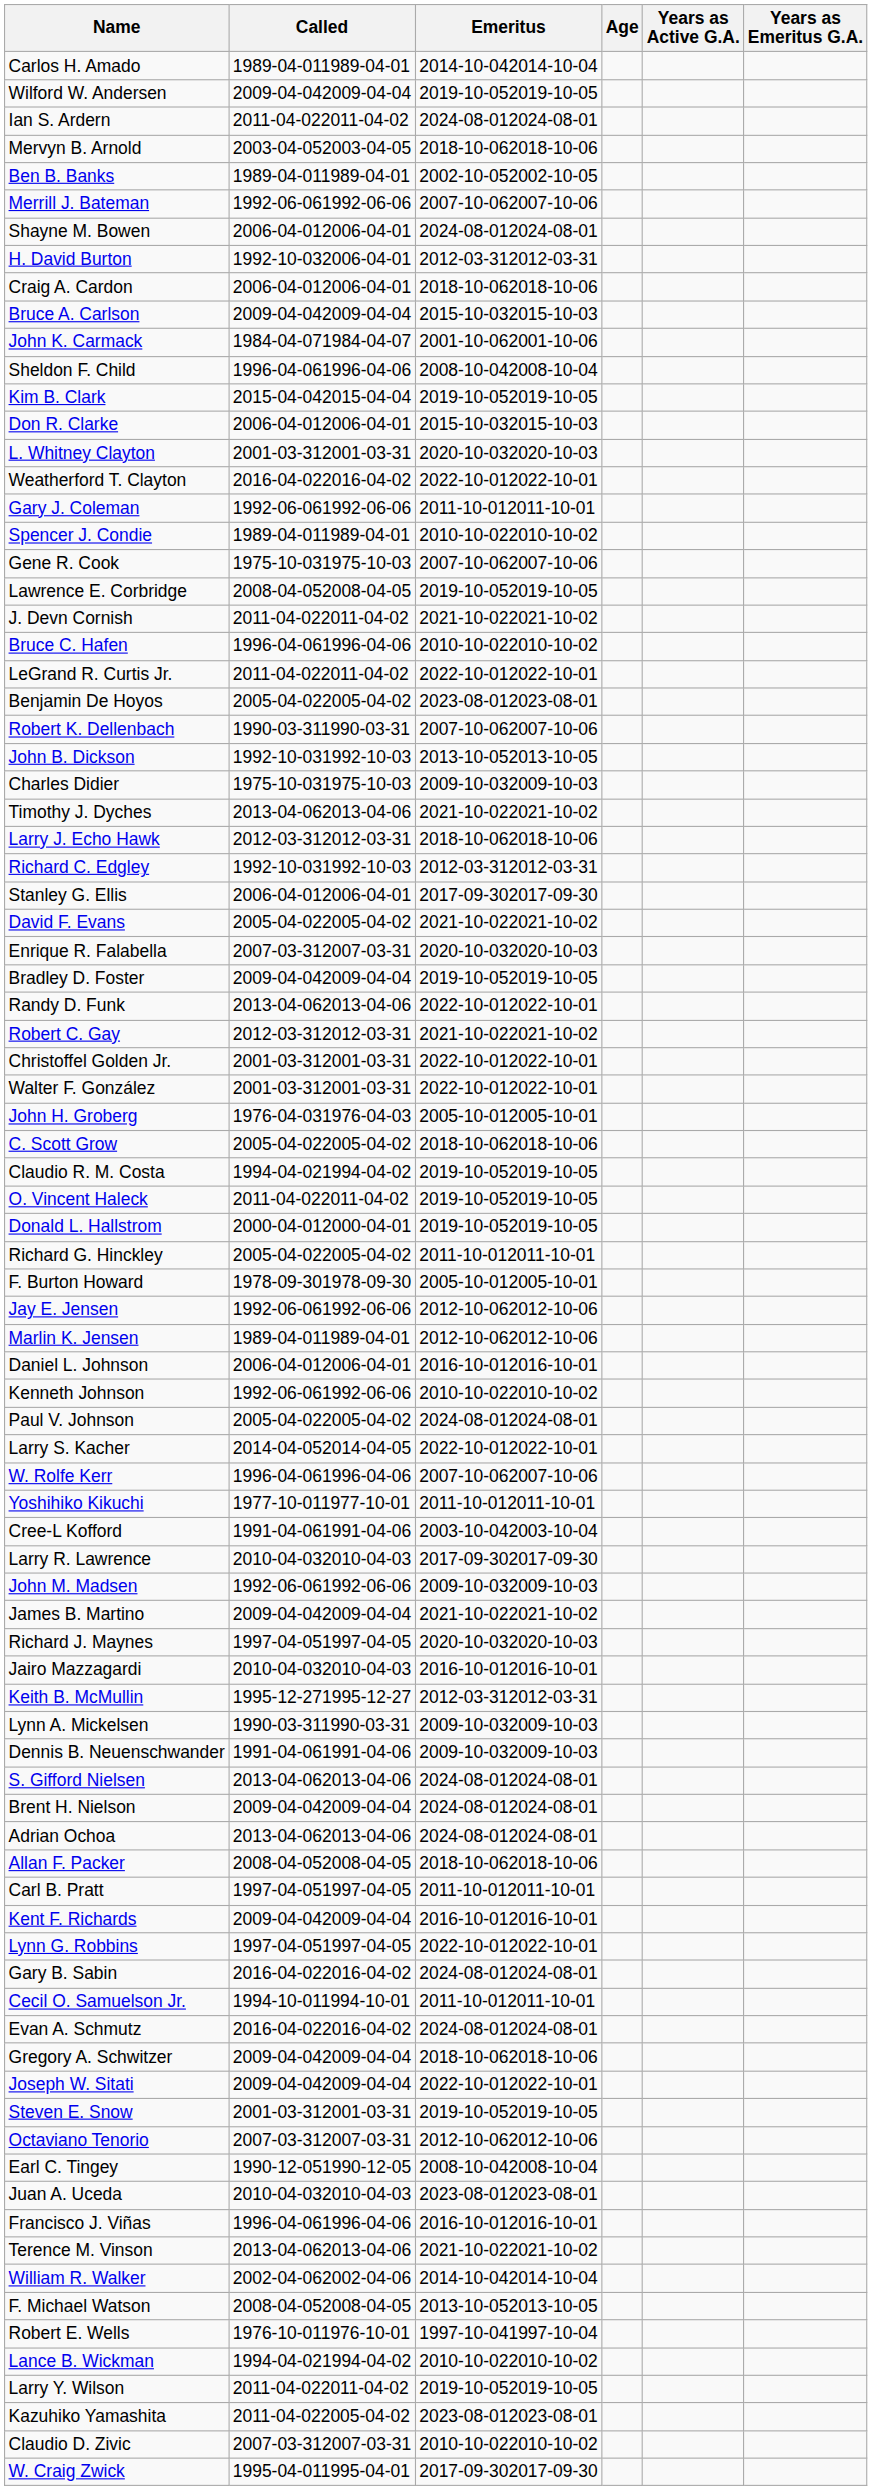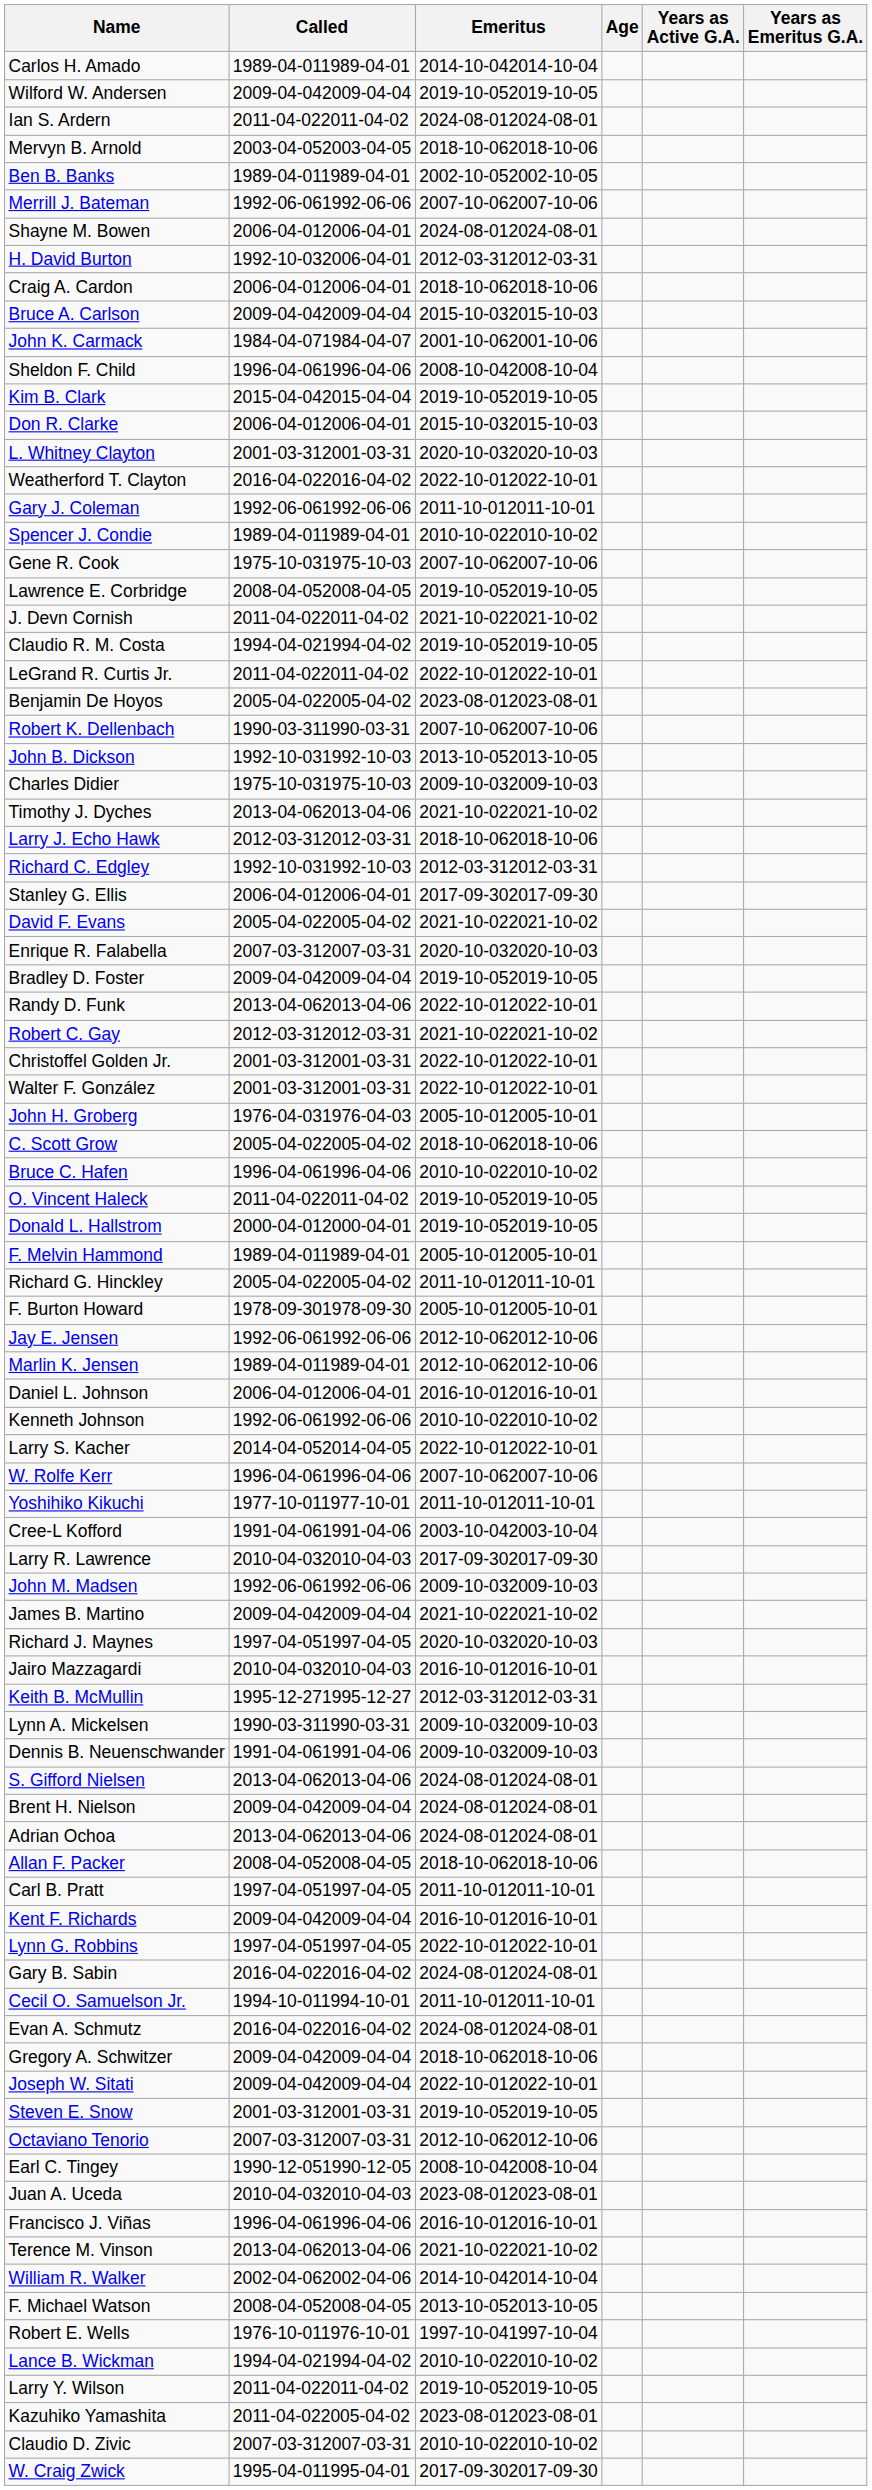 <table class="wikitable sortable">
 <tr>
 <th>Name</th>
 <th>Called </th>
 <th>Emeritus </th>
 <th>Age</th>
 <th>Years as<br>Active G.A.</th>
 <th>Years as<br>Emeritus G.A.</th>
 </tr>
 <tr>
 <td>Carlos H. Amado</td>
 <td><span>1989-04-01</span>1989-04-01</td>
 <td><span>2014-10-04</span>2014-10-04</td>
 <td></td>
 <td></td>
 <td></td>
 </tr>
 <tr>
 <td>Wilford W. Andersen</td>
 <td><span>2009-04-04</span>2009-04-04</td>
 <td><span>2019-10-05</span>2019-10-05</td>
 <td></td>
 <td></td>
 <td></td>
 </tr>
 <tr>
 <td>Ian S. Ardern</td>
 <td><span>2011-04-02</span>2011-04-02</td>
 <td><span>2024-08-01</span>2024-08-01</td>
 <td></td>
 <td></td>
 <td></td>
 </tr>
 <tr>
 <td>Mervyn B. Arnold</td>
 <td><span>2003-04-05</span>2003-04-05</td>
 <td><span>2018-10-06</span>2018-10-06</td>
 <td></td>
 <td></td>
 <td></td>
 </tr>
 <tr>
 <td><a href='#'>Ben B. Banks</a></td>
 <td><span>1989-04-01</span>1989-04-01</td>
 <td><span>2002-10-05</span>2002-10-05</td>
 <td></td>
 <td></td>
 <td></td>
 </tr>
 <tr>
 <td><a href='#'>Merrill J. Bateman</a></td>
 <td><span>1992-06-06</span>1992-06-06</td>
 <td><span>2007-10-06</span>2007-10-06</td>
 <td></td>
 <td></td>
 <td></td>
 </tr>
 <tr>
 <td>Shayne M. Bowen</td>
 <td><span>2006-04-01</span>2006-04-01</td>
 <td><span>2024-08-01</span>2024-08-01</td>
 <td></td>
 <td></td>
 <td></td>
 </tr>
 <tr>
 <td><a href='#'>H. David Burton</a></td>
 <td><span>1992-10-03</span>2006-04-01</td>
 <td><span>2012-03-31</span>2012-03-31</td>
 <td></td>
 <td></td>
 <td></td>
 </tr>
 <tr>
 <td>Craig A. Cardon</td>
 <td><span>2006-04-01</span>2006-04-01</td>
 <td><span>2018-10-06</span>2018-10-06</td>
 <td></td>
 <td></td>
 <td></td>
 </tr>
 <tr>
 <td><a href='#'>Bruce A. Carlson</a></td>
 <td><span>2009-04-04</span>2009-04-04</td>
 <td><span>2015-10-03</span>2015-10-03</td>
 <td></td>
 <td></td>
 <td></td>
 </tr>
 <tr>
 <td><a href='#'>John K. Carmack</a></td>
 <td><span>1984-04-07</span>1984-04-07</td>
 <td><span>2001-10-06</span>2001-10-06</td>
 <td></td>
 <td></td>
 <td></td>
 </tr>
 <tr>
 <td>Sheldon F. Child</td>
 <td><span>1996-04-06</span>1996-04-06</td>
 <td><span>2008-10-04</span>2008-10-04</td>
 <td></td>
 <td></td>
 <td></td>
 </tr>
 <tr>
 <td><a href='#'>Kim B. Clark</a></td>
 <td><span>2015-04-04</span>2015-04-04</td>
 <td><span>2019-10-05</span>2019-10-05</td>
 <td></td>
 <td></td>
 <td></td>
 </tr>
 <tr>
 <td><a href='#'>Don R. Clarke</a></td>
 <td><span>2006-04-01</span>2006-04-01</td>
 <td><span>2015-10-03</span>2015-10-03</td>
 <td></td>
 <td></td>
 <td></td>
 </tr>
 <tr>
 <td><a href='#'>L. Whitney Clayton</a></td>
 <td><span>2001-03-31</span>2001-03-31</td>
 <td><span>2020-10-03</span>2020-10-03</td>
 <td></td>
 <td></td>
 <td></td>
 </tr>
 <tr>
 <td>Weatherford T. Clayton</td>
 <td><span>2016-04-02</span>2016-04-02</td>
 <td><span>2022-10-01</span>2022-10-01</td>
 <td></td>
 <td></td>
 <td></td>
 </tr>
 <tr>
 <td><a href='#'>Gary J. Coleman</a></td>
 <td><span>1992-06-06</span>1992-06-06</td>
 <td><span>2011-10-01</span>2011-10-01</td>
 <td></td>
 <td></td>
 <td></td>
 </tr>
 <tr>
 <td><a href='#'>Spencer J. Condie</a></td>
 <td><span>1989-04-01</span>1989-04-01</td>
 <td><span>2010-10-02</span>2010-10-02</td>
 <td></td>
 <td></td>
 <td></td>
 </tr>
 <tr>
 <td>Gene R. Cook</td>
 <td><span>1975-10-03</span>1975-10-03</td>
 <td><span>2007-10-06</span>2007-10-06</td>
 <td></td>
 <td></td>
 <td></td>
 </tr>
 <tr>
 <td>Lawrence E. Corbridge</td>
 <td><span>2008-04-05</span>2008-04-05</td>
 <td><span>2019-10-05</span>2019-10-05</td>
 <td></td>
 <td></td>
 <td></td>
 </tr>
 <tr>
 <td>J. Devn Cornish</td>
 <td><span>2011-04-02</span>2011-04-02</td>
 <td><span>2021-10-02</span>2021-10-02</td>
 <td></td>
 <td></td>
 <td></td>
 </tr>
 <tr>
-<td><a href='#'>Bruce C. Hafen</a></td>
-<td><span>1996-04-06</span>1996-04-06</td>
-<td><span>2010-10-02</span>2010-10-02</td>
+<td>Claudio R. M. Costa</td>
+<td><span>1994-04-02</span>1994-04-02</td>
+<td><span>2019-10-05</span>2019-10-05</td>
 <td></td>
 <td></td>
 <td></td>
 </tr>
 <tr>
 <td>LeGrand R. Curtis Jr.</td>
 <td><span>2011-04-02</span>2011-04-02</td>
 <td><span>2022-10-01</span>2022-10-01</td>
 <td></td>
 <td></td>
 <td></td>
 </tr>
 <tr>
 <td>Benjamin De Hoyos</td>
 <td><span>2005-04-02</span>2005-04-02</td>
 <td><span>2023-08-01</span>2023-08-01</td>
 <td></td>
 <td></td>
 <td></td>
 </tr>
 <tr>
 <td><a href='#'>Robert K. Dellenbach</a></td>
 <td><span>1990-03-31</span>1990-03-31</td>
 <td><span>2007-10-06</span>2007-10-06</td>
 <td></td>
 <td></td>
 <td></td>
 </tr>
 <tr>
 <td><a href='#'>John B. Dickson</a></td>
 <td><span>1992-10-03</span>1992-10-03</td>
 <td><span>2013-10-05</span>2013-10-05</td>
 <td></td>
 <td></td>
 <td></td>
 </tr>
 <tr>
 <td>Charles Didier</td>
 <td><span>1975-10-03</span>1975-10-03</td>
 <td><span>2009-10-03</span>2009-10-03</td>
 <td></td>
 <td></td>
 <td></td>
 </tr>
 <tr>
 <td>Timothy J. Dyches</td>
 <td><span>2013-04-06</span>2013-04-06</td>
 <td><span>2021-10-02</span>2021-10-02</td>
 <td></td>
 <td></td>
 <td></td>
 </tr>
 <tr>
 <td><a href='#'>Larry J. Echo Hawk</a></td>
 <td><span>2012-03-31</span>2012-03-31</td>
 <td><span>2018-10-06</span>2018-10-06</td>
 <td></td>
 <td></td>
 <td></td>
 </tr>
 <tr>
 <td><a href='#'>Richard C. Edgley</a></td>
 <td><span>1992-10-03</span>1992-10-03</td>
 <td><span>2012-03-31</span>2012-03-31</td>
 <td></td>
 <td></td>
 <td></td>
 </tr>
 <tr>
 <td>Stanley G. Ellis</td>
 <td><span>2006-04-01</span>2006-04-01</td>
 <td><span>2017-09-30</span>2017-09-30</td>
 <td></td>
 <td></td>
 <td></td>
 </tr>
 <tr>
 <td><a href='#'>David F. Evans</a></td>
 <td><span>2005-04-02</span>2005-04-02</td>
 <td><span>2021-10-02</span>2021-10-02</td>
 <td></td>
 <td></td>
 <td></td>
 </tr>
 <tr>
 <td>Enrique R. Falabella</td>
 <td><span>2007-03-31</span>2007-03-31</td>
 <td><span>2020-10-03</span>2020-10-03</td>
 <td></td>
 <td></td>
 <td></td>
 </tr>
 <tr>
 <td>Bradley D. Foster</td>
 <td><span>2009-04-04</span>2009-04-04</td>
 <td><span>2019-10-05</span>2019-10-05</td>
 <td></td>
 <td></td>
 <td></td>
 </tr>
 <tr>
 <td>Randy D. Funk</td>
 <td><span>2013-04-06</span>2013-04-06</td>
 <td><span>2022-10-01</span>2022-10-01</td>
 <td></td>
 <td></td>
 <td></td>
 </tr>
 <tr>
 <td><a href='#'>Robert C. Gay</a></td>
 <td><span>2012-03-31</span>2012-03-31</td>
 <td><span>2021-10-02</span>2021-10-02</td>
 <td></td>
 <td></td>
 <td></td>
 </tr>
 <tr>
 <td>Christoffel Golden Jr.</td>
 <td><span>2001-03-31</span>2001-03-31</td>
 <td><span>2022-10-01</span>2022-10-01</td>
 <td></td>
 <td></td>
 <td></td>
 </tr>
 <tr>
 <td>Walter F. González</td>
 <td><span>2001-03-31</span>2001-03-31</td>
 <td><span>2022-10-01</span>2022-10-01</td>
 <td></td>
 <td></td>
 <td></td>
 </tr>
 <tr>
 <td><a href='#'>John H. Groberg</a></td>
 <td><span>1976-04-03</span>1976-04-03</td>
 <td><span>2005-10-01</span>2005-10-01</td>
 <td></td>
 <td></td>
 <td></td>
 </tr>
 <tr>
 <td><a href='#'>C. Scott Grow</a></td>
 <td><span>2005-04-02</span>2005-04-02</td>
 <td><span>2018-10-06</span>2018-10-06</td>
 <td></td>
 <td></td>
 <td></td>
 </tr>
 <tr>
-<td>Claudio R. M. Costa</td>
-<td><span>1994-04-02</span>1994-04-02</td>
-<td><span>2019-10-05</span>2019-10-05</td>
+<td><a href='#'>Bruce C. Hafen</a></td>
+<td><span>1996-04-06</span>1996-04-06</td>
+<td><span>2010-10-02</span>2010-10-02</td>
 <td></td>
 <td></td>
 <td></td>
 </tr>
 <tr>
 <td><a href='#'>O. Vincent Haleck</a></td>
 <td><span>2011-04-02</span>2011-04-02</td>
 <td><span>2019-10-05</span>2019-10-05</td>
 <td></td>
 <td></td>
 <td></td>
 </tr>
 <tr>
 <td><a href='#'>Donald L. Hallstrom</a></td>
 <td><span>2000-04-01</span>2000-04-01</td>
 <td><span>2019-10-05</span>2019-10-05</td>
+<td></td>
+<td></td>
+<td></td>
+</tr>
+<tr>
+<td><a href='#'>F. Melvin Hammond</a></td>
+<td><span>1989-04-01</span>1989-04-01</td>
+<td><span>2005-10-01</span>2005-10-01</td>
 <td></td>
 <td></td>
 <td></td>
 </tr>
 <tr>
 <td>Richard G. Hinckley</td>
 <td><span>2005-04-02</span>2005-04-02</td>
 <td><span>2011-10-01</span>2011-10-01</td>
 <td></td>
 <td></td>
 <td></td>
 </tr>
 <tr>
 <td>F. Burton Howard</td>
 <td><span>1978-09-30</span>1978-09-30</td>
 <td><span>2005-10-01</span>2005-10-01</td>
 <td></td>
 <td></td>
 <td></td>
 </tr>
 <tr>
 <td><a href='#'>Jay E. Jensen</a></td>
 <td><span>1992-06-06</span>1992-06-06</td>
 <td><span>2012-10-06</span>2012-10-06</td>
 <td></td>
 <td></td>
 <td></td>
 </tr>
 <tr>
 <td><a href='#'>Marlin K. Jensen</a></td>
 <td><span>1989-04-01</span>1989-04-01</td>
 <td><span>2012-10-06</span>2012-10-06</td>
 <td></td>
 <td></td>
 <td></td>
 </tr>
 <tr>
 <td>Daniel L. Johnson</td>
 <td><span>2006-04-01</span>2006-04-01</td>
 <td><span>2016-10-01</span>2016-10-01</td>
 <td></td>
 <td></td>
 <td></td>
 </tr>
 <tr>
 <td>Kenneth Johnson</td>
 <td><span>1992-06-06</span>1992-06-06</td>
 <td><span>2010-10-02</span>2010-10-02</td>
-<td></td>
-<td></td>
-<td></td>
-</tr>
-<tr>
-<td>Paul V. Johnson</td>
-<td><span>2005-04-02</span>2005-04-02</td>
-<td><span>2024-08-01</span>2024-08-01</td>
 <td></td>
 <td></td>
 <td></td>
 </tr>
 <tr>
 <td>Larry S. Kacher</td>
 <td><span>2014-04-05</span>2014-04-05</td>
 <td><span>2022-10-01</span>2022-10-01</td>
 <td></td>
 <td></td>
 <td></td>
 </tr>
 <tr>
 <td><a href='#'>W. Rolfe Kerr</a></td>
 <td><span>1996-04-06</span>1996-04-06</td>
 <td><span>2007-10-06</span>2007-10-06</td>
 <td></td>
 <td></td>
 <td></td>
 </tr>
 <tr>
 <td><a href='#'>Yoshihiko Kikuchi</a></td>
 <td><span>1977-10-01</span>1977-10-01</td>
 <td><span>2011-10-01</span>2011-10-01</td>
 <td></td>
 <td></td>
 <td></td>
 </tr>
 <tr>
 <td>Cree-L Kofford</td>
 <td><span>1991-04-06</span>1991-04-06</td>
 <td><span>2003-10-04</span>2003-10-04</td>
 <td></td>
 <td></td>
 <td></td>
 </tr>
 <tr>
 <td>Larry R. Lawrence</td>
 <td><span>2010-04-03</span>2010-04-03</td>
 <td><span>2017-09-30</span>2017-09-30</td>
 <td></td>
 <td></td>
 <td></td>
 </tr>
 <tr>
 <td><a href='#'>John M. Madsen</a></td>
 <td><span>1992-06-06</span>1992-06-06</td>
 <td><span>2009-10-03</span>2009-10-03</td>
 <td></td>
 <td></td>
 <td></td>
 </tr>
 <tr>
 <td>James B. Martino</td>
 <td><span>2009-04-04</span>2009-04-04</td>
 <td><span>2021-10-02</span>2021-10-02</td>
 <td></td>
 <td></td>
 <td></td>
 </tr>
 <tr>
 <td>Richard J. Maynes</td>
 <td><span>1997-04-05</span>1997-04-05</td>
 <td><span>2020-10-03</span>2020-10-03</td>
 <td></td>
 <td></td>
 <td></td>
 </tr>
 <tr>
 <td>Jairo Mazzagardi</td>
 <td><span>2010-04-03</span>2010-04-03</td>
 <td><span>2016-10-01</span>2016-10-01</td>
 <td></td>
 <td></td>
 <td></td>
 </tr>
 <tr>
 <td><a href='#'>Keith B. McMullin</a></td>
 <td><span>1995-12-27</span>1995-12-27</td>
 <td><span>2012-03-31</span>2012-03-31</td>
 <td></td>
 <td></td>
 <td></td>
 </tr>
 <tr>
 <td>Lynn A. Mickelsen</td>
 <td><span>1990-03-31</span>1990-03-31</td>
 <td><span>2009-10-03</span>2009-10-03</td>
 <td></td>
 <td></td>
 <td></td>
 </tr>
 <tr>
 <td>Dennis B. Neuenschwander</td>
 <td><span>1991-04-06</span>1991-04-06</td>
 <td><span>2009-10-03</span>2009-10-03</td>
 <td></td>
 <td></td>
 <td></td>
 </tr>
 <tr>
 <td><a href='#'>S. Gifford Nielsen</a></td>
 <td><span>2013-04-06</span>2013-04-06</td>
 <td><span>2024-08-01</span>2024-08-01</td>
 <td></td>
 <td></td>
 <td></td>
 </tr>
 <tr>
 <td>Brent H. Nielson</td>
 <td><span>2009-04-04</span>2009-04-04</td>
 <td><span>2024-08-01</span>2024-08-01</td>
 <td></td>
 <td></td>
 <td></td>
 </tr>
 <tr>
 <td>Adrian Ochoa</td>
 <td><span>2013-04-06</span>2013-04-06</td>
 <td><span>2024-08-01</span>2024-08-01</td>
 <td></td>
 <td></td>
 <td></td>
 </tr>
 <tr>
 <td><a href='#'>Allan F. Packer</a></td>
 <td><span>2008-04-05</span>2008-04-05</td>
 <td><span>2018-10-06</span>2018-10-06</td>
 <td></td>
 <td></td>
 <td></td>
 </tr>
 <tr>
 <td>Carl B. Pratt</td>
 <td><span>1997-04-05</span>1997-04-05</td>
 <td><span>2011-10-01</span>2011-10-01</td>
 <td></td>
 <td></td>
 <td></td>
 </tr>
 <tr>
 <td><a href='#'>Kent F. Richards</a></td>
 <td><span>2009-04-04</span>2009-04-04</td>
 <td><span>2016-10-01</span>2016-10-01</td>
 <td></td>
 <td></td>
 <td></td>
 </tr>
 <tr>
 <td><a href='#'>Lynn G. Robbins</a></td>
 <td><span>1997-04-05</span>1997-04-05</td>
 <td><span>2022-10-01</span>2022-10-01</td>
 <td></td>
 <td></td>
 <td></td>
 </tr>
 <tr>
 <td>Gary B. Sabin</td>
 <td><span>2016-04-02</span>2016-04-02</td>
 <td><span>2024-08-01</span>2024-08-01</td>
 <td></td>
 <td></td>
 <td></td>
 </tr>
 <tr>
 <td><a href='#'>Cecil O. Samuelson Jr.</a></td>
 <td><span>1994-10-01</span>1994-10-01</td>
 <td><span>2011-10-01</span>2011-10-01</td>
 <td></td>
 <td></td>
 <td></td>
 </tr>
 <tr>
 <td>Evan A. Schmutz</td>
 <td><span>2016-04-02</span>2016-04-02</td>
 <td><span>2024-08-01</span>2024-08-01</td>
 <td></td>
 <td></td>
 <td></td>
 </tr>
 <tr>
 <td>Gregory A. Schwitzer</td>
 <td><span>2009-04-04</span>2009-04-04</td>
 <td><span>2018-10-06</span>2018-10-06</td>
 <td></td>
 <td></td>
 <td></td>
 </tr>
 <tr>
 <td><a href='#'>Joseph W. Sitati</a></td>
 <td><span>2009-04-04</span>2009-04-04</td>
 <td><span>2022-10-01</span>2022-10-01</td>
 <td></td>
 <td></td>
 <td></td>
 </tr>
 <tr>
 <td><a href='#'>Steven E. Snow</a></td>
 <td><span>2001-03-31</span>2001-03-31</td>
 <td><span>2019-10-05</span>2019-10-05</td>
 <td></td>
 <td></td>
 <td></td>
 </tr>
 <tr>
 <td><a href='#'>Octaviano Tenorio</a></td>
 <td><span>2007-03-31</span>2007-03-31</td>
 <td><span>2012-10-06</span>2012-10-06</td>
 <td></td>
 <td></td>
 <td></td>
 </tr>
 <tr>
 <td>Earl C. Tingey</td>
 <td><span>1990-12-05</span>1990-12-05</td>
 <td><span>2008-10-04</span>2008-10-04</td>
 <td></td>
 <td></td>
 <td></td>
 </tr>
 <tr>
 <td>Juan A. Uceda</td>
 <td><span>2010-04-03</span>2010-04-03</td>
 <td><span>2023-08-01</span>2023-08-01</td>
 <td></td>
 <td></td>
 <td></td>
 </tr>
 <tr>
 <td>Francisco J. Viñas</td>
 <td><span>1996-04-06</span>1996-04-06</td>
 <td><span>2016-10-01</span>2016-10-01</td>
 <td></td>
 <td></td>
 <td></td>
 </tr>
 <tr>
 <td>Terence M. Vinson</td>
 <td><span>2013-04-06</span>2013-04-06</td>
 <td><span>2021-10-02</span>2021-10-02</td>
 <td></td>
 <td></td>
 <td></td>
 </tr>
 <tr>
 <td><a href='#'>William R. Walker</a></td>
 <td><span>2002-04-06</span>2002-04-06</td>
 <td><span>2014-10-04</span>2014-10-04</td>
 <td></td>
 <td></td>
 <td></td>
 </tr>
 <tr>
 <td>F. Michael Watson</td>
 <td><span>2008-04-05</span>2008-04-05</td>
 <td><span>2013-10-05</span>2013-10-05</td>
 <td></td>
 <td></td>
 <td></td>
 </tr>
 <tr>
 <td>Robert E. Wells</td>
 <td><span>1976-10-01</span>1976-10-01</td>
 <td><span>1997-10-04</span>1997-10-04</td>
 <td></td>
 <td></td>
 <td></td>
 </tr>
 <tr>
 <td><a href='#'>Lance B. Wickman</a></td>
 <td><span>1994-04-02</span>1994-04-02</td>
 <td><span>2010-10-02</span>2010-10-02</td>
 <td></td>
 <td></td>
 <td></td>
 </tr>
 <tr>
 <td>Larry Y. Wilson</td>
 <td><span>2011-04-02</span>2011-04-02</td>
 <td><span>2019-10-05</span>2019-10-05</td>
 <td></td>
 <td></td>
 <td></td>
 </tr>
 <tr>
 <td>Kazuhiko Yamashita</td>
 <td><span>2011-04-02</span>2005-04-02</td>
 <td><span>2023-08-01</span>2023-08-01</td>
 <td></td>
 <td></td>
 <td></td>
 </tr>
 <tr>
 <td>Claudio D. Zivic</td>
 <td><span>2007-03-31</span>2007-03-31</td>
 <td><span>2010-10-02</span>2010-10-02</td>
 <td></td>
 <td></td>
 <td></td>
 </tr>
 <tr>
 <td><a href='#'>W. Craig Zwick</a></td>
 <td><span>1995-04-01</span>1995-04-01</td>
 <td><span>2017-09-30</span>2017-09-30</td>
 <td></td>
 <td></td>
 <td></td>
 </tr>
 </table>
